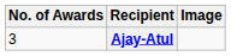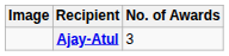 <table class="wikitable">
 <tr>
+<th>Image</th>
+<th>Recipient</th>
 <th>No. of Awards</th>
-<th>Recipient</th>
-<th>Image</th>
 </tr>
 <tr>
+<td></td>
+<th><strong><a href='#'>Ajay-Atul</a></strong></th>
 <td>3</td>
-<th><strong><a href='#'>Ajay-Atul</a></strong></th>
-<td></td>
 </tr>
 </table>
